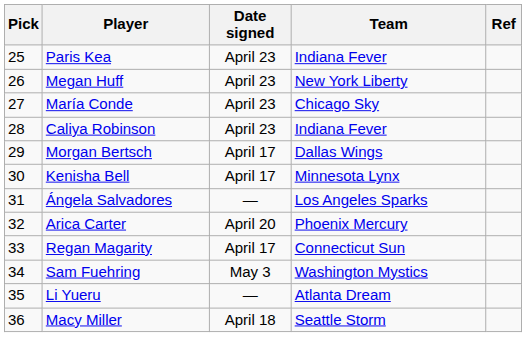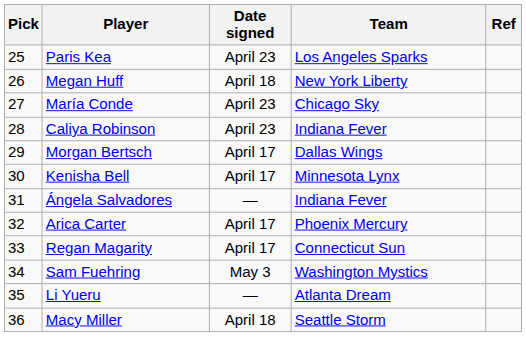 <table class="wikitable">
 <tr>
 <th style="width:30px">Pick</th>
 <th style="width:170px">Player</th>
 <th style="width:80px">Date signed</th>
 <th style="width:200px">Team</th>
 <th class="unsortable" style="width:30px">Ref</th>
 </tr>
 <tr>
 <td>25</td>
 <td> <a href='#'>Paris Kea</a></td>
 <td align="center">April 23</td>
-<td><a href='#'>Indiana Fever</a></td>
+<td><a href='#'>Los Angeles Sparks</a></td>
 <td align="center"></td>
 </tr>
 <tr>
 <td>26</td>
 <td> <a href='#'>Megan Huff</a></td>
-<td align="center">April 23</td>
+<td align="center">April 18</td>
 <td><a href='#'>New York Liberty</a></td>
 <td align="center"></td>
 </tr>
 <tr>
 <td>27</td>
 <td> <a href='#'>María Conde</a></td>
 <td align="center">April 23</td>
 <td><a href='#'>Chicago Sky</a></td>
 <td align="center"></td>
 </tr>
 <tr>
 <td>28</td>
 <td> <a href='#'>Caliya Robinson</a></td>
 <td align="center">April 23</td>
 <td><a href='#'>Indiana Fever</a></td>
 <td align="center"></td>
 </tr>
 <tr>
 <td>29</td>
 <td> <a href='#'>Morgan Bertsch</a></td>
 <td align="center">April 17</td>
 <td><a href='#'>Dallas Wings</a></td>
 <td align="center"></td>
 </tr>
 <tr>
 <td>30</td>
 <td> <a href='#'>Kenisha Bell</a></td>
 <td align="center">April 17</td>
 <td><a href='#'>Minnesota Lynx</a></td>
 <td align="center"></td>
 </tr>
 <tr>
 <td>31</td>
 <td> <a href='#'>Ángela Salvadores</a></td>
 <td align="center">—</td>
-<td><a href='#'>Los Angeles Sparks</a></td>
+<td><a href='#'>Indiana Fever</a></td>
 <td></td>
 </tr>
 <tr>
 <td>32</td>
 <td> <a href='#'>Arica Carter</a></td>
-<td align="center">April 20</td>
+<td align="center">April 17</td>
 <td><a href='#'>Phoenix Mercury</a></td>
 <td align="center"></td>
 </tr>
 <tr>
 <td>33</td>
 <td> <a href='#'>Regan Magarity</a></td>
 <td align="center">April 17</td>
 <td><a href='#'>Connecticut Sun</a></td>
 <td align="center"></td>
 </tr>
 <tr>
 <td>34</td>
 <td> <a href='#'>Sam Fuehring</a></td>
 <td align="center">May 3</td>
 <td><a href='#'>Washington Mystics</a></td>
 <td align="center"></td>
 </tr>
 <tr>
 <td>35</td>
 <td> <a href='#'>Li Yueru</a></td>
 <td align="center">—</td>
 <td><a href='#'>Atlanta Dream</a></td>
 <td></td>
 </tr>
 <tr>
 <td>36</td>
 <td> <a href='#'>Macy Miller</a></td>
 <td align="center">April 18</td>
 <td><a href='#'>Seattle Storm</a></td>
 <td align="center"></td>
 </tr>
 </table>
